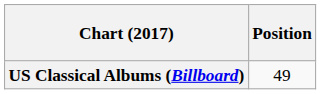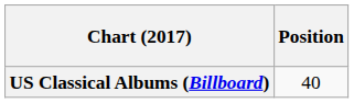 <table class="wikitable sortable plainrowheaders" style="text-align:center">
 <tr>
 <th scope="col" height=45>Chart (2017)</th>
 <th scope="col">Position</th>
 </tr>
 <tr>
 <th scope="row">US Classical Albums (<em><a href='#'>Billboard</a></em>)</th>
-<td>49</td>
+<td>40</td>
 </tr>
 </table>
